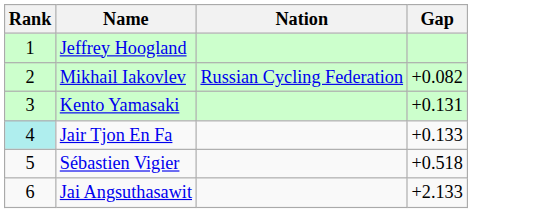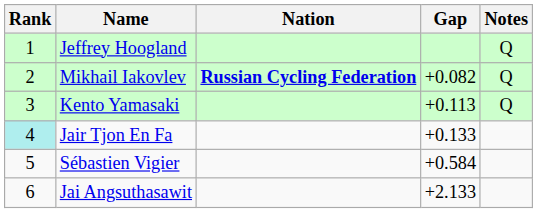 <table class="wikitable sortable" style="text-align:center">
 <tr>
 <th>Rank</th>
 <th>Name</th>
 <th>Nation</th>
 <th>Gap</th>
+<th>Notes</th>
 </tr>
 <tr bgcolor=ccffcc>
 <td>1</td>
 <td align=left><a href='#'>Jeffrey Hoogland</a></td>
 <td align=left></td>
 <td></td>
+<td>Q</td>
 </tr>
 <tr bgcolor=ccffcc>
 <td>2</td>
 <td align=left><a href='#'>Mikhail Iakovlev</a></td>
-<td align=left><a href='#'>Russian Cycling Federation</a></td>
+<td align=left><strong><a href='#'>Russian Cycling Federation</a></strong></td>
 <td>+0.082</td>
+<td>Q</td>
 </tr>
 <tr bgcolor=ccffcc>
 <td>3</td>
 <td align=left><a href='#'>Kento Yamasaki</a></td>
 <td align=left></td>
-<td>+0.131</td>
+<td>+0.113</td>
+<td>Q</td>
 </tr>
 <tr>
 <td style="background: paleturquoise;">4</td>
 <td align=left><a href='#'>Jair Tjon En Fa</a></td>
 <td align=left></td>
 <td>+0.133</td>
+<td></td>
 </tr>
 <tr>
 <td>5</td>
 <td align=left><a href='#'>Sébastien Vigier</a></td>
 <td align=left></td>
-<td>+0.518</td>
+<td>+0.584</td>
+<td></td>
 </tr>
 <tr>
 <td>6</td>
 <td align=left><a href='#'>Jai Angsuthasawit</a></td>
 <td align=left></td>
 <td>+2.133</td>
+<td></td>
 </tr>
 </table>
